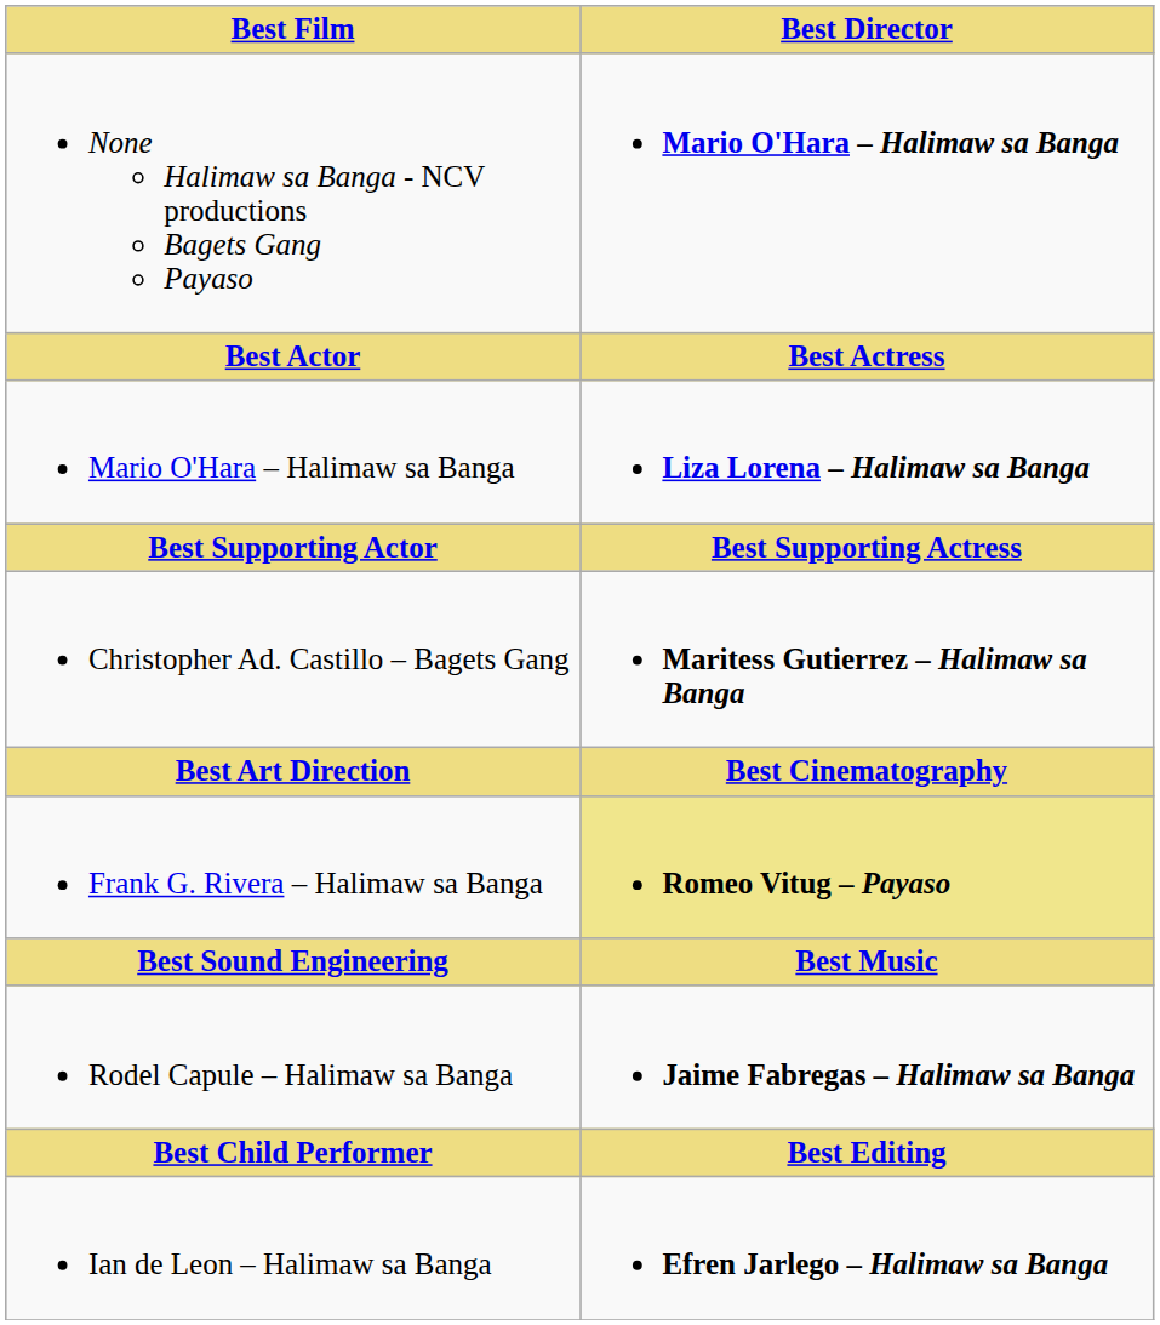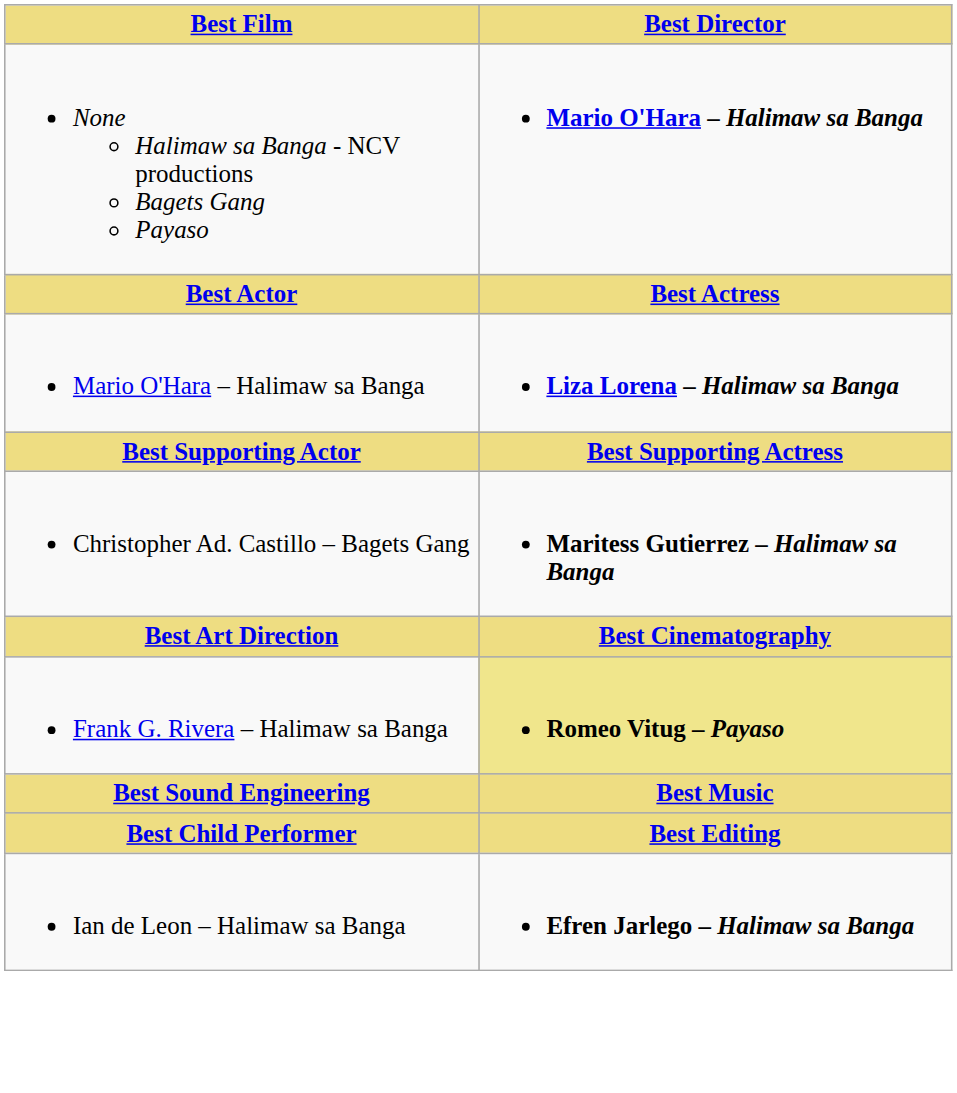 <table class=wikitable>
 <tr>
 <th style="background:#EEDD82; width:50%"><a href='#'>Best Film</a></th>
 <th style="background:#EEDD82; width:50%"><a href='#'>Best Director</a></th>
 </tr>
 <tr>
 <td valign="top"><br><ul><li><em>None</em><ul><li><em>Halimaw sa Banga</em> - NCV productions </li><li><em>Bagets Gang</em></li><li><em>Payaso</em></li></ul></li></ul></td>
 <td valign="top"><br><ul><li><strong><a href='#'>Mario O'Hara</a> – <em>Halimaw sa Banga<strong><em></li></ul></td>
 </tr>
 <tr>
 <th style="background:#EEDD82; width:50%"><a href='#'>Best Actor</a></th>
 <th style="background:#EEDD82; width:50%"><a href='#'>Best Actress</a></th>
 </tr>
 <tr>
 <td valign="top"><br><ul><li></strong><a href='#'>Mario O'Hara</a> – </em>Halimaw sa Banga</em></strong></li></ul></td>
 <td valign="top"><br><ul><li><strong><a href='#'>Liza Lorena</a> – <em>Halimaw sa Banga<strong><em></li></ul></td>
 </tr>
 <tr>
 <th style="background:#EEDD82; width:50%"><a href='#'>Best Supporting Actor</a></th>
 <th style="background:#EEDD82; width:50%"><a href='#'>Best Supporting Actress</a></th>
 </tr>
 <tr>
 <td valign="top"><br><ul><li></strong>Christopher Ad. Castillo – </em>Bagets Gang</em></strong></li></ul></td>
 <td valign="top"><br><ul><li><strong>Maritess Gutierrez – <em>Halimaw sa Banga<strong><em></li></ul></td>
 </tr>
 <tr>
 <th style="background:#EEDD82; width:50%"><a href='#'>Best Art Direction</a></th>
 <th style="background:#EEDD82; width:50%"><a href='#'>Best Cinematography</a></th>
 </tr>
 <tr>
 <td valign="top"><br><ul><li></strong><a href='#'>Frank G. Rivera</a> – </em>Halimaw sa Banga</em></strong></li></ul></td>
 <td valign="top" style="background: khaki;"><br><ul><li><strong>Romeo Vitug – <em>Payaso<strong><em></li></ul></td>
 </tr>
 <tr>
 <th style="background:#EEDD82; width:50%"><a href='#'>Best Sound Engineering</a></th>
 <th style="background:#EEDD82; width:50%"><a href='#'>Best Music</a></th>
 </tr>
 <tr>
-<td valign="top"><br><ul><li></strong>Rodel Capule – </em>Halimaw sa Banga</em></strong></li></ul></td>
-<td valign="top"><br><ul><li><strong>Jaime Fabregas – <em>Halimaw sa Banga<strong><em></li></ul></td>
-</tr>
-<tr>
 <th style="background:#EEDD82; width:50%"><a href='#'>Best Child Performer</a></th>
 <th style="background:#EEDD82; width:50%"><a href='#'>Best Editing</a></th>
 </tr>
 <tr>
 <td valign="top"><br><ul><li></strong>Ian de Leon – </em>Halimaw sa Banga</em></strong></li></ul></td>
 <td valign="top"><br><ul><li><strong>Efren Jarlego – <em>Halimaw sa Banga<strong><em></li></ul></td>
 </tr>
 </table>
